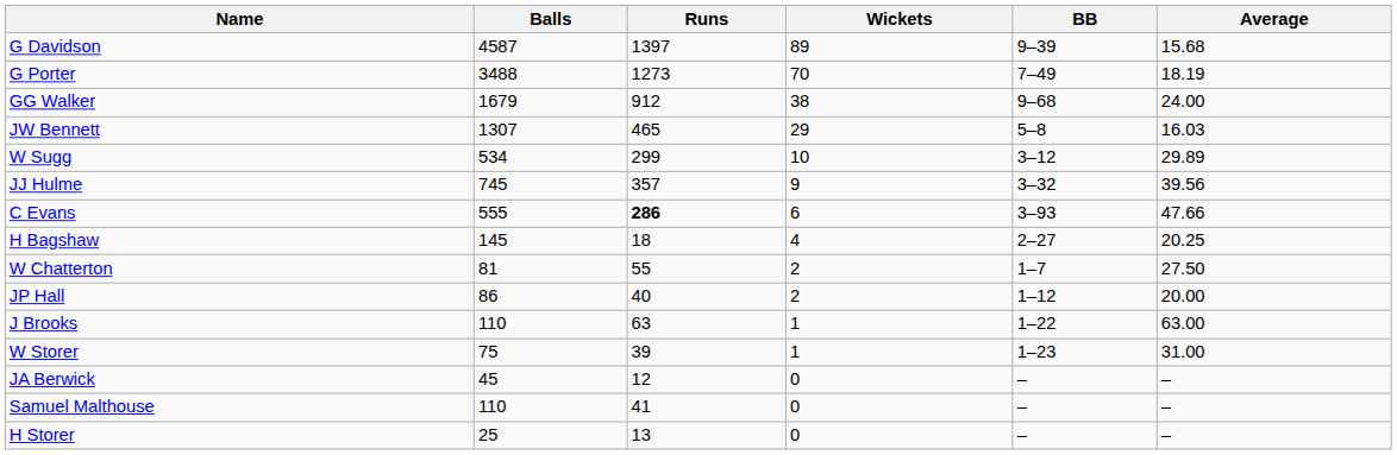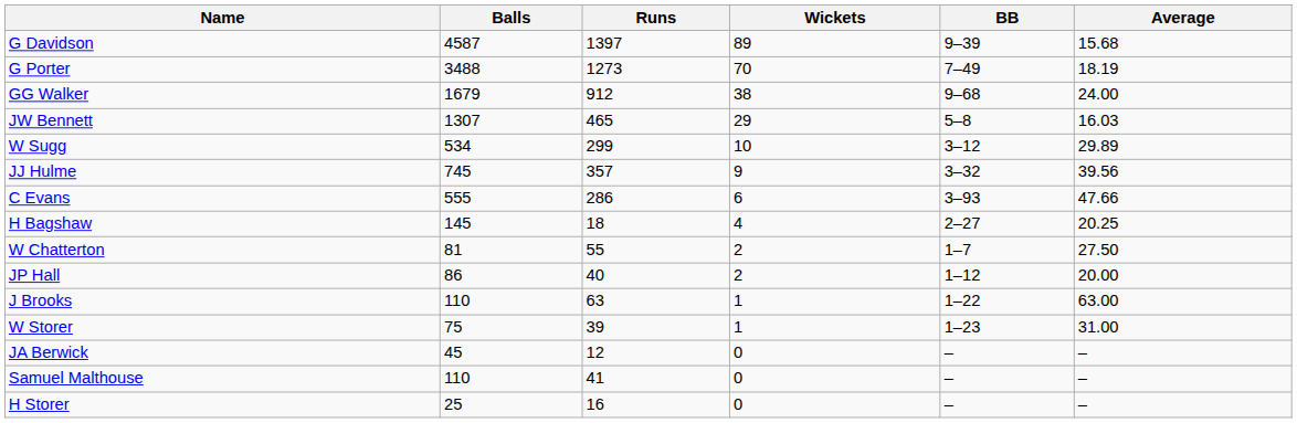 <table class="wikitable sortable" width="80%">
 <tr bgcolor="#efefef">
 <th>Name</th>
 <th>Balls</th>
 <th>Runs</th>
 <th>Wickets</th>
 <th>BB</th>
 <th>Average</th>
 </tr>
 <tr>
 <td><a href='#'>G Davidson</a></td>
 <td>4587</td>
 <td>1397</td>
 <td>89</td>
 <td>9–39</td>
 <td>15.68</td>
 </tr>
 <tr>
 <td><a href='#'>G Porter</a></td>
 <td>3488</td>
 <td>1273</td>
 <td>70</td>
 <td>7–49</td>
 <td>18.19</td>
 </tr>
 <tr>
 <td><a href='#'>GG Walker</a></td>
 <td>1679</td>
 <td>912</td>
 <td>38</td>
 <td>9–68</td>
 <td>24.00</td>
 </tr>
 <tr>
 <td><a href='#'>JW Bennett</a></td>
 <td>1307</td>
 <td>465</td>
 <td>29</td>
 <td>5–8</td>
 <td>16.03</td>
 </tr>
 <tr>
 <td><a href='#'>W Sugg</a></td>
 <td>534</td>
 <td>299</td>
 <td>10</td>
 <td>3–12</td>
 <td>29.89</td>
 </tr>
 <tr>
 <td><a href='#'>JJ Hulme</a></td>
 <td>745</td>
 <td>357</td>
 <td>9</td>
 <td>3–32</td>
 <td>39.56</td>
 </tr>
 <tr>
 <td><a href='#'>C Evans</a></td>
 <td>555</td>
-<td><strong>286</strong></td>
+<td>286</td>
 <td>6</td>
 <td>3–93</td>
 <td>47.66</td>
 </tr>
 <tr>
 <td><a href='#'>H Bagshaw</a></td>
 <td>145</td>
 <td>18</td>
 <td>4</td>
 <td>2–27</td>
 <td>20.25</td>
 </tr>
 <tr>
 <td><a href='#'>W Chatterton</a></td>
 <td>81</td>
 <td>55</td>
 <td>2</td>
 <td>1–7</td>
 <td>27.50</td>
 </tr>
 <tr>
 <td><a href='#'>JP Hall</a></td>
 <td>86</td>
 <td>40</td>
 <td>2</td>
 <td>1–12</td>
 <td>20.00</td>
 </tr>
 <tr>
 <td><a href='#'>J Brooks</a></td>
 <td>110</td>
 <td>63</td>
 <td>1</td>
 <td>1–22</td>
 <td>63.00</td>
 </tr>
 <tr>
 <td><a href='#'>W Storer</a></td>
 <td>75</td>
 <td>39</td>
 <td>1</td>
 <td>1–23</td>
 <td>31.00</td>
 </tr>
 <tr>
 <td><a href='#'>JA Berwick</a></td>
 <td>45</td>
 <td>12</td>
 <td>0</td>
 <td>–</td>
 <td>–</td>
 </tr>
 <tr>
 <td><a href='#'>Samuel Malthouse</a></td>
 <td>110</td>
 <td>41</td>
 <td>0</td>
 <td>–</td>
 <td>–</td>
 </tr>
 <tr>
 <td><a href='#'>H Storer</a></td>
 <td>25</td>
-<td>13</td>
+<td>16</td>
 <td>0</td>
 <td>–</td>
 <td>–</td>
 </tr>
 </table>
